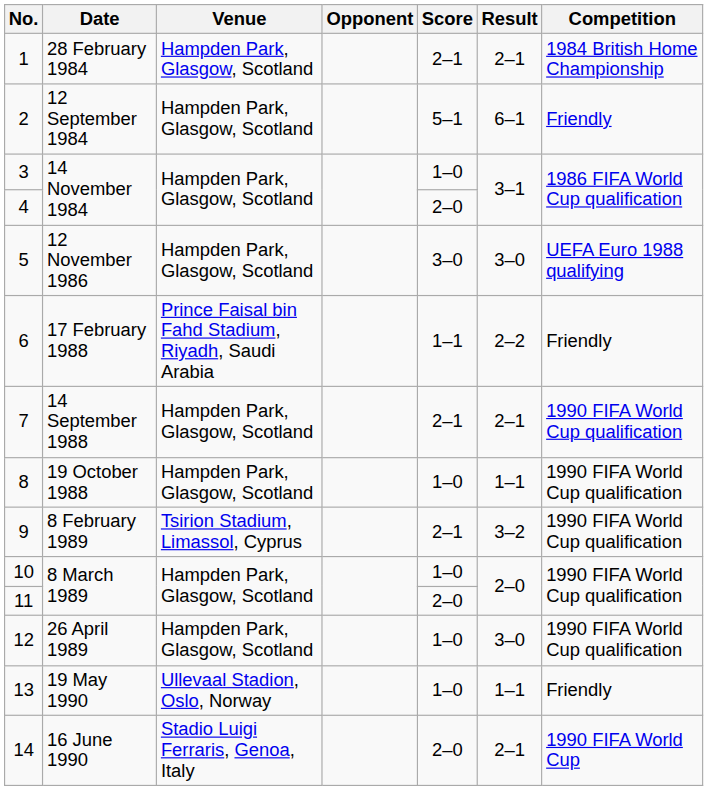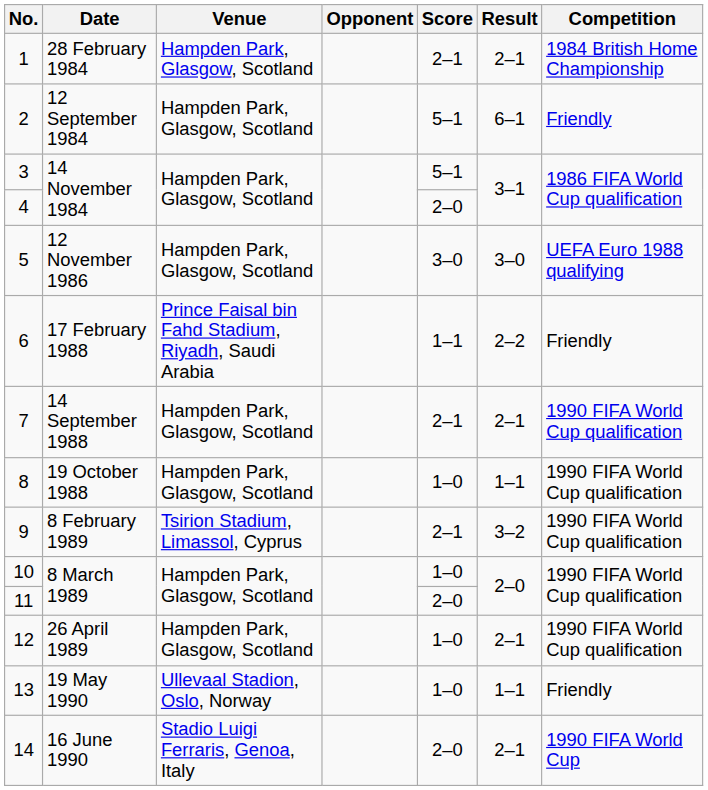 <table class="wikitable sortable">
 <tr>
 <th scope="col">No.</th>
 <th scope="col">Date</th>
 <th scope="col">Venue</th>
 <th scope="col">Opponent</th>
 <th scope="col">Score</th>
 <th scope="col">Result</th>
 <th scope="col">Competition</th>
 </tr>
 <tr>
 <td align="center">1</td>
 <td>28 February 1984</td>
 <td><a href='#'>Hampden Park</a>, <a href='#'>Glasgow</a>, Scotland</td>
 <td></td>
 <td align="center">2–1</td>
 <td align="center">2–1</td>
 <td><a href='#'>1984 British Home Championship</a></td>
 </tr>
 <tr>
 <td align="center">2</td>
 <td>12 September 1984</td>
 <td>Hampden Park, Glasgow, Scotland</td>
 <td></td>
 <td align="center">5–1</td>
 <td align="center">6–1</td>
 <td><a href='#'>Friendly</a></td>
 </tr>
 <tr>
 <td align="center">3</td>
 <td rowspan="2">14 November 1984</td>
 <td rowspan="2">Hampden Park, Glasgow, Scotland</td>
 <td rowspan="2"></td>
-<td align="center">1–0</td>
+<td align="center">5–1</td>
 <td align=center rowspan="2">3–1</td>
 <td rowspan="2"><a href='#'>1986 FIFA World Cup qualification</a></td>
 </tr>
 <tr>
 <td align="center">4</td>
 <td align="center">2–0</td>
 </tr>
 <tr>
 <td align="center">5</td>
 <td>12 November 1986</td>
 <td>Hampden Park, Glasgow, Scotland</td>
 <td></td>
 <td align="center">3–0</td>
 <td align="center">3–0</td>
 <td><a href='#'>UEFA Euro 1988 qualifying</a></td>
 </tr>
 <tr>
 <td align="center">6</td>
 <td>17 February 1988</td>
 <td><a href='#'>Prince Faisal bin Fahd Stadium</a>, <a href='#'>Riyadh</a>, Saudi Arabia</td>
 <td></td>
 <td align="center">1–1</td>
 <td align="center">2–2</td>
 <td>Friendly</td>
 </tr>
 <tr>
 <td align="center">7</td>
 <td>14 September 1988</td>
 <td>Hampden Park, Glasgow, Scotland</td>
 <td></td>
 <td align="center">2–1</td>
 <td align="center">2–1</td>
 <td><a href='#'>1990 FIFA World Cup qualification</a></td>
 </tr>
 <tr>
 <td align="center">8</td>
 <td>19 October 1988</td>
 <td>Hampden Park, Glasgow, Scotland</td>
 <td></td>
 <td align="center">1–0</td>
 <td align="center">1–1</td>
 <td>1990 FIFA World Cup qualification</td>
 </tr>
 <tr>
 <td align="center">9</td>
 <td>8 February 1989</td>
 <td><a href='#'>Tsirion Stadium</a>, <a href='#'>Limassol</a>, Cyprus</td>
 <td></td>
 <td align="center">2–1</td>
 <td align="center">3–2</td>
 <td>1990 FIFA World Cup qualification</td>
 </tr>
 <tr>
 <td align="center">10</td>
 <td rowspan="2">8 March 1989</td>
 <td rowspan="2">Hampden Park, Glasgow, Scotland</td>
 <td rowspan="2"></td>
 <td align="center">1–0</td>
 <td align=center rowspan="2">2–0</td>
 <td rowspan="2">1990 FIFA World Cup qualification</td>
 </tr>
 <tr>
 <td align="center">11</td>
 <td align="center">2–0</td>
 </tr>
 <tr>
 <td align="center">12</td>
 <td>26 April 1989</td>
 <td>Hampden Park, Glasgow, Scotland</td>
 <td></td>
 <td align="center">1–0</td>
-<td align="center">3–0</td>
+<td align="center">2–1</td>
 <td>1990 FIFA World Cup qualification</td>
 </tr>
 <tr>
 <td align="center">13</td>
 <td>19 May 1990</td>
 <td><a href='#'>Ullevaal Stadion</a>, <a href='#'>Oslo</a>, Norway</td>
 <td></td>
 <td align="center">1–0</td>
 <td align="center">1–1</td>
 <td>Friendly</td>
 </tr>
 <tr>
 <td align="center">14</td>
 <td>16 June 1990</td>
 <td><a href='#'>Stadio Luigi Ferraris</a>, <a href='#'>Genoa</a>, Italy</td>
 <td></td>
 <td align="center">2–0</td>
 <td align="center">2–1</td>
 <td><a href='#'>1990 FIFA World Cup</a></td>
 </tr>
 </table>
